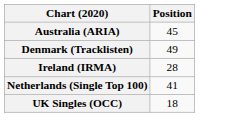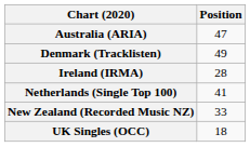 <table class="wikitable sortable plainrowheaders" style="text-align:center">
 <tr>
 <th scope="col">Chart (2020)</th>
 <th scope="col">Position</th>
 </tr>
 <tr>
 <th scope="row">Australia (ARIA)</th>
-<td>45</td>
+<td>47</td>
 </tr>
 <tr>
 <th scope="row">Denmark (Tracklisten)</th>
 <td>49</td>
 </tr>
 <tr>
 <th scope="row">Ireland (IRMA)</th>
 <td>28</td>
 </tr>
 <tr>
 <th scope="row">Netherlands (Single Top 100)</th>
 <td>41</td>
 </tr>
 <tr>
+<th scope="row">New Zealand (Recorded Music NZ)</th>
+<td>33</td>
+</tr>
+<tr>
 <th scope="row">UK Singles (OCC)</th>
 <td>18</td>
 </tr>
 </table>
